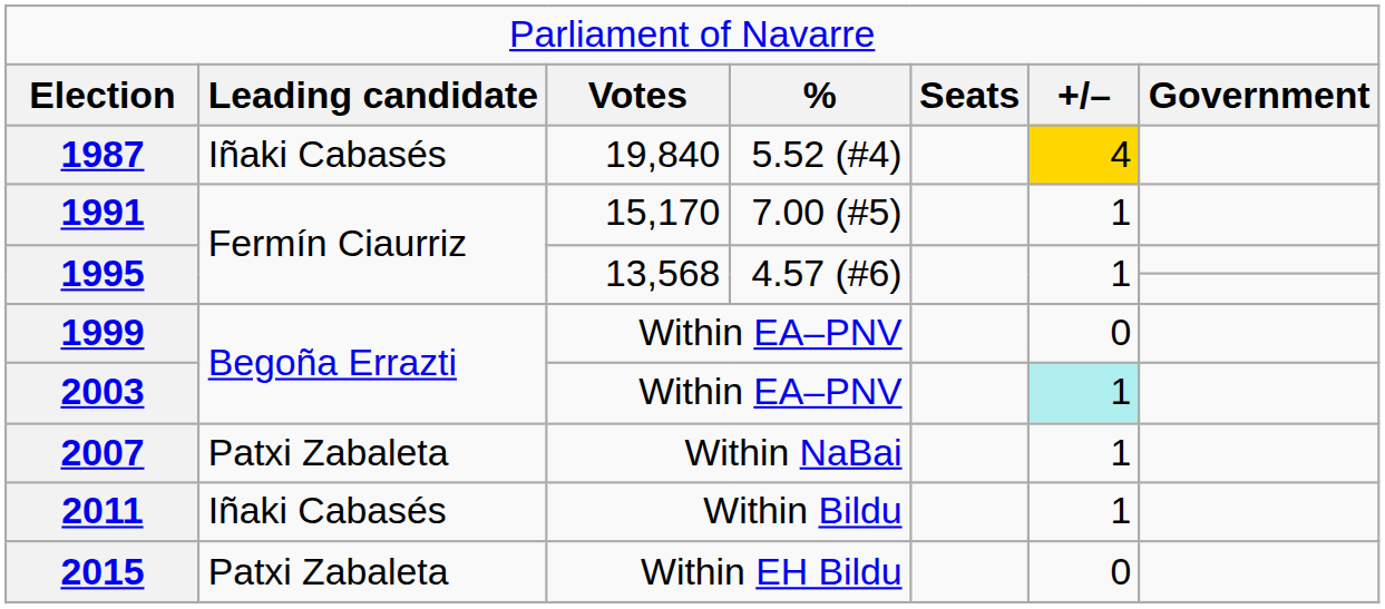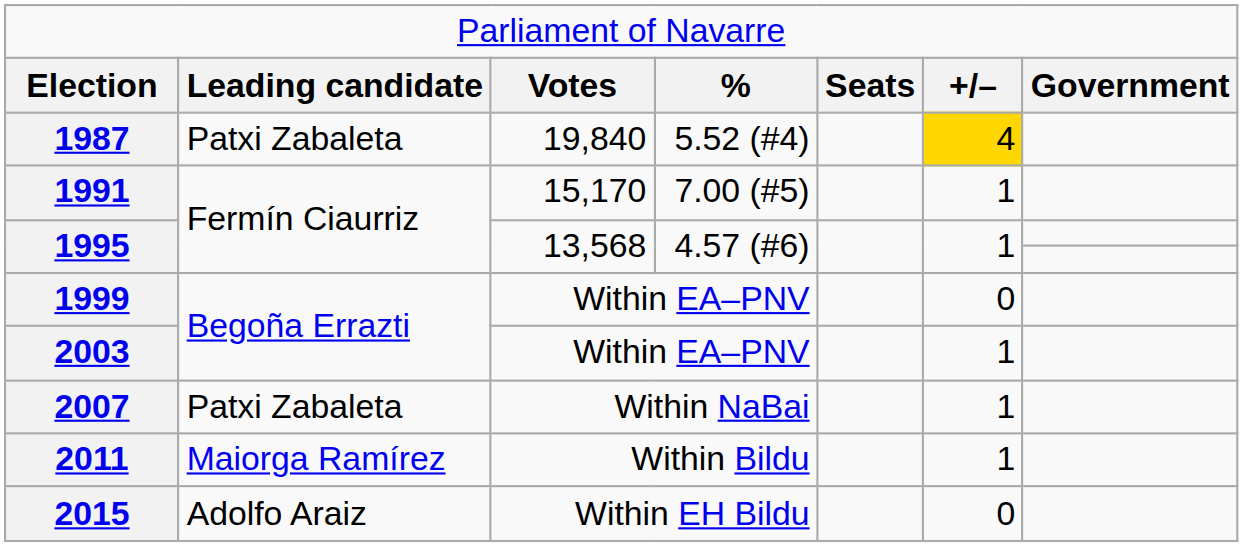 <table class="wikitable" style="text-align:right;">
 <tr>
 <td colspan="7" align="center"><a href='#'>Parliament of Navarre</a></td>
 </tr>
 <tr>
 <th width="75">Election</th>
 <th>Leading candidate</th>
 <th width="70">Votes</th>
 <th width="70">%</th>
 <th>Seats</th>
 <th width="40">+/–</th>
 <th>Government</th>
 </tr>
 <tr>
 <th><a href='#'>1987</a></th>
-<td align="left">Iñaki Cabasés</td>
+<td align="left">Patxi Zabaleta</td>
 <td>19,840</td>
 <td>5.52 (#4)</td>
 <td></td>
 <td style="background: gold;">4</td>
 <td></td>
 </tr>
 <tr>
 <th><a href='#'>1991</a></th>
 <td rowspan="3" align="left">Fermín Ciaurriz</td>
 <td>15,170</td>
 <td>7.00 (#5)</td>
 <td></td>
 <td>1</td>
 <td></td>
 </tr>
 <tr>
 <th rowspan="2"><a href='#'>1995</a></th>
 <td rowspan="2">13,568</td>
 <td rowspan="2">4.57 (#6)</td>
 <td rowspan="2"></td>
 <td rowspan="2">1</td>
 <td></td>
 </tr>
 <tr>
 <td></td>
 </tr>
 <tr>
 <th><a href='#'>1999</a></th>
 <td rowspan="2" align="left"><a href='#'>Begoña Errazti</a></td>
 <td colspan="2">Within <a href='#'>EA–PNV</a></td>
 <td></td>
 <td>0</td>
 <td></td>
 </tr>
 <tr>
 <th><a href='#'>2003</a></th>
 <td colspan="2">Within <a href='#'>EA–PNV</a></td>
 <td></td>
-<td style="background: paleturquoise;">1</td>
+<td>1</td>
 <td></td>
 </tr>
 <tr>
 <th><a href='#'>2007</a></th>
 <td align="left">Patxi Zabaleta</td>
 <td colspan="2">Within <a href='#'>NaBai</a></td>
 <td></td>
 <td>1</td>
 <td></td>
 </tr>
 <tr>
 <th><a href='#'>2011</a></th>
-<td align="left">Iñaki Cabasés</td>
+<td align="left"><a href='#'>Maiorga Ramírez</a></td>
 <td colspan="2">Within <a href='#'>Bildu</a></td>
 <td></td>
 <td>1</td>
 <td></td>
 </tr>
 <tr>
 <th><a href='#'>2015</a></th>
-<td align="left">Patxi Zabaleta</td>
+<td align="left">Adolfo Araiz</td>
 <td colspan="2">Within <a href='#'>EH Bildu</a></td>
 <td></td>
 <td>0</td>
 <td></td>
 </tr>
 </table>
